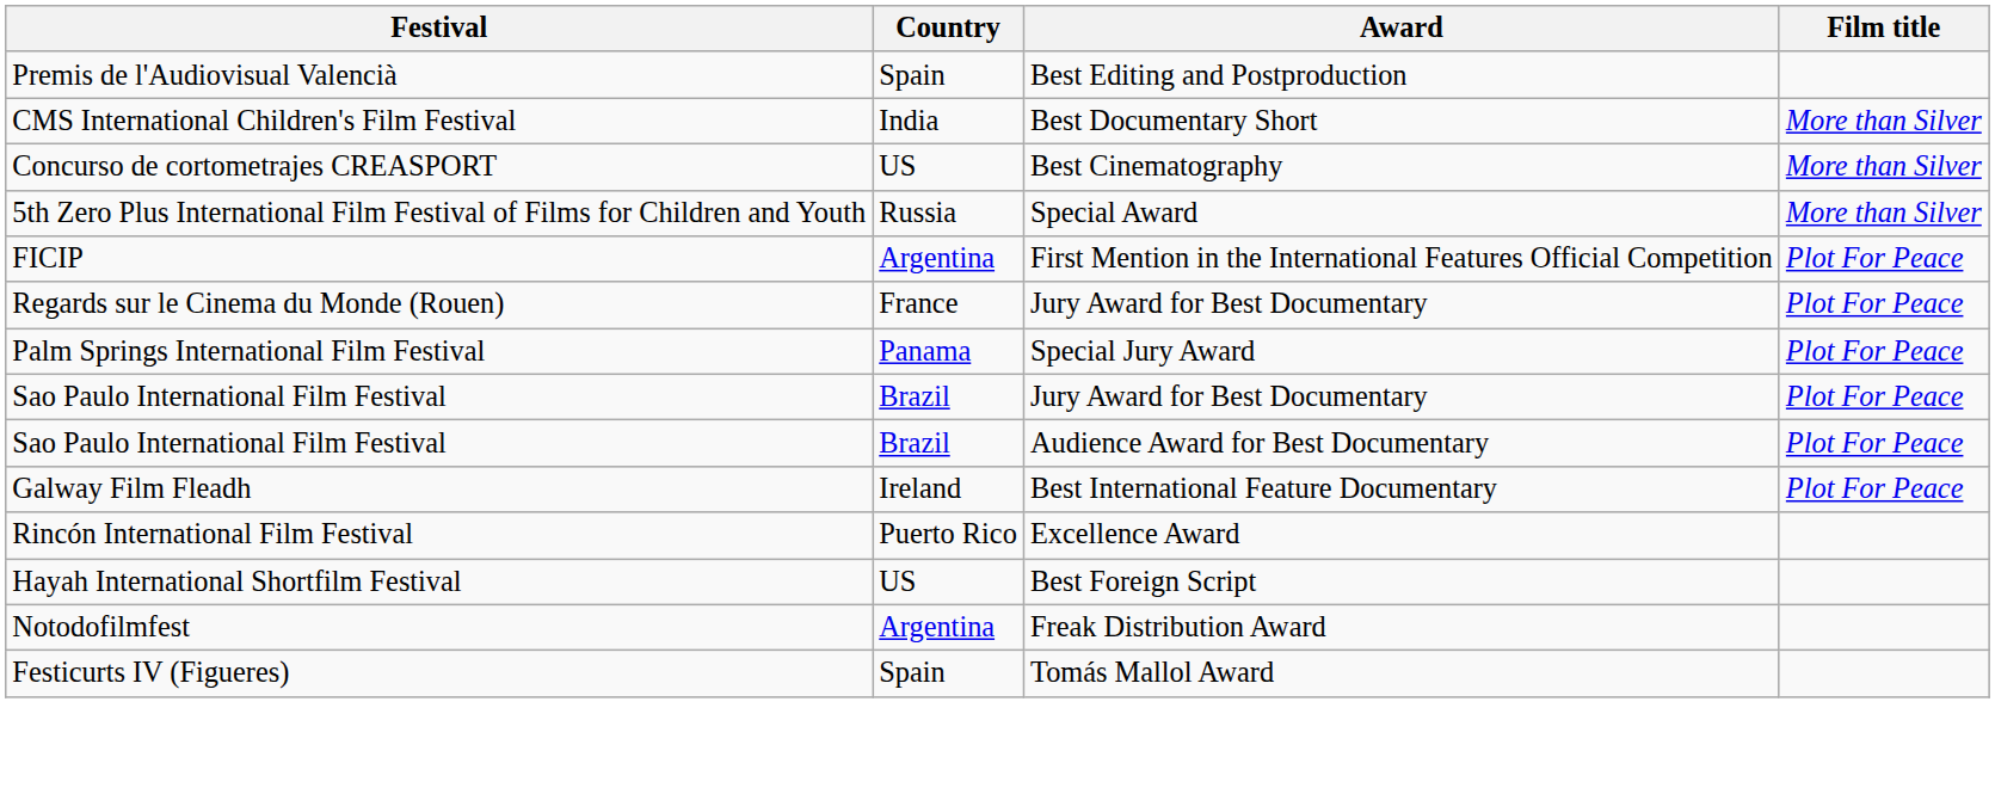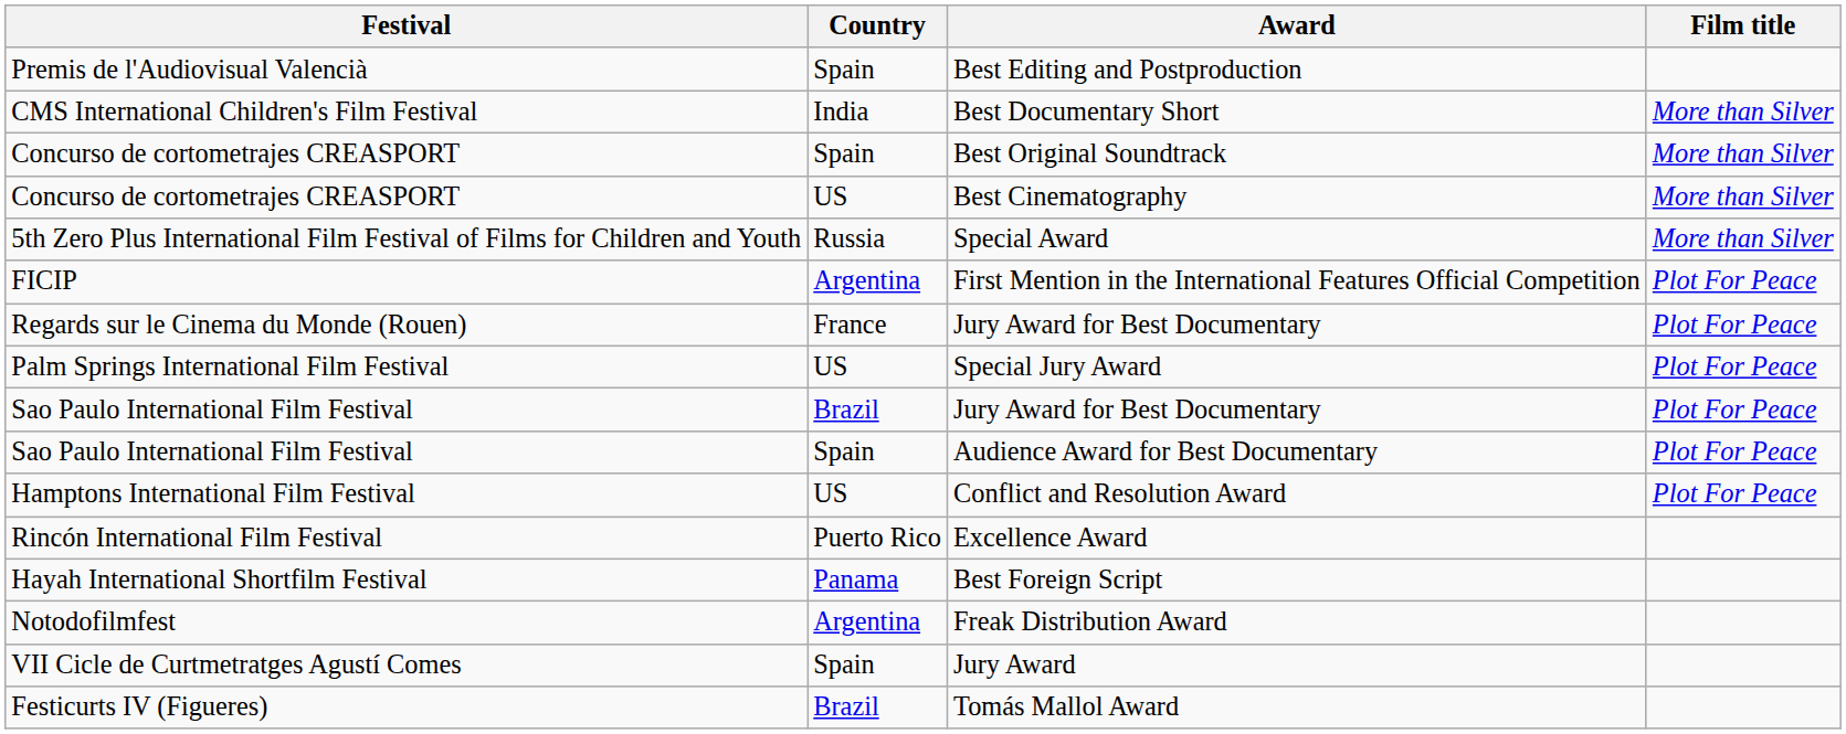 <table class="wikitable">
 <tr>
 <th>Festival</th>
 <th>Country</th>
 <th>Award</th>
 <th>Film title</th>
 </tr>
 <tr>
 <td>Premis de l'Audiovisual Valencià</td>
 <td>Spain</td>
 <td>Best Editing and Postproduction</td>
 <td></td>
 </tr>
 <tr>
 <td>CMS International Children's Film Festival</td>
 <td>India</td>
 <td>Best Documentary Short</td>
+<td><em><a href='#'>More than Silver</a></em></td>
+</tr>
+<tr>
+<td>Concurso de cortometrajes CREASPORT</td>
+<td>Spain</td>
+<td>Best Original Soundtrack</td>
 <td><em><a href='#'>More than Silver</a></em></td>
 </tr>
 <tr>
 <td>Concurso de cortometrajes CREASPORT</td>
 <td>US</td>
 <td>Best Cinematography</td>
 <td><em><a href='#'>More than Silver</a></em></td>
 </tr>
 <tr>
 <td>5th Zero Plus International Film Festival of Films for Children and Youth</td>
 <td>Russia</td>
 <td>Special Award</td>
 <td><em><a href='#'>More than Silver</a></em></td>
 </tr>
 <tr>
 <td>FICIP</td>
 <td><a href='#'>Argentina</a></td>
 <td>First Mention in the International Features Official Competition</td>
 <td><em><a href='#'>Plot For Peace</a></em></td>
 </tr>
 <tr>
 <td>Regards sur le Cinema du Monde (Rouen)</td>
 <td>France</td>
 <td>Jury Award for Best Documentary</td>
 <td><em><a href='#'>Plot For Peace</a></em></td>
 </tr>
 <tr>
 <td>Palm Springs International Film Festival</td>
-<td><a href='#'>Panama</a></td>
+<td>US</td>
 <td>Special Jury Award</td>
 <td><em><a href='#'>Plot For Peace</a></em></td>
 </tr>
 <tr>
 <td>Sao Paulo International Film Festival</td>
 <td><a href='#'>Brazil</a></td>
 <td>Jury Award for Best Documentary</td>
 <td><em><a href='#'>Plot For Peace</a></em></td>
 </tr>
 <tr>
 <td>Sao Paulo International Film Festival</td>
-<td><a href='#'>Brazil</a></td>
+<td>Spain</td>
 <td>Audience Award for Best Documentary</td>
 <td><em><a href='#'>Plot For Peace</a></em></td>
 </tr>
 <tr>
-<td>Galway Film Fleadh</td>
-<td>Ireland</td>
-<td>Best International Feature Documentary</td>
+<td>Hamptons International Film Festival</td>
+<td>US</td>
+<td>Conflict and Resolution Award</td>
 <td><em><a href='#'>Plot For Peace</a></em></td>
 </tr>
 <tr>
 <td>Rincón International Film Festival</td>
 <td>Puerto Rico</td>
 <td>Excellence Award</td>
 <td><em></em></td>
 </tr>
 <tr>
 <td>Hayah International Shortfilm Festival</td>
-<td>US</td>
+<td><a href='#'>Panama</a></td>
 <td>Best Foreign Script</td>
 <td><em></em></td>
 </tr>
 <tr>
 <td>Notodofilmfest</td>
 <td><a href='#'>Argentina</a></td>
 <td>Freak Distribution Award</td>
 <td><em></em></td>
 </tr>
 <tr>
+<td>VII Cicle de Curtmetratges Agustí Comes</td>
+<td>Spain</td>
+<td>Jury Award</td>
+<td><em></em></td>
+</tr>
+<tr>
 <td>Festicurts IV (Figueres)</td>
-<td>Spain</td>
+<td><a href='#'>Brazil</a></td>
 <td>Tomás Mallol Award</td>
 <td><em></em></td>
 </tr>
 </table>
